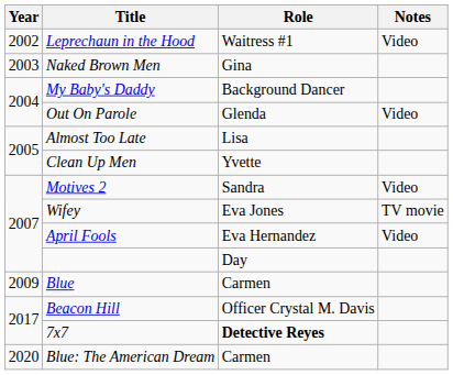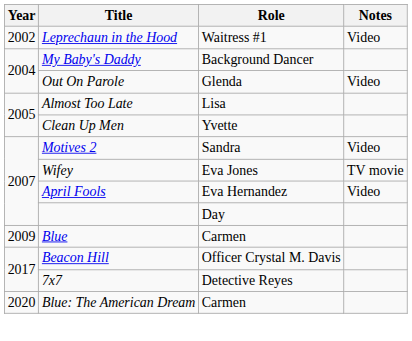 <table class="wikitable sortable">
 <tr>
 <th>Year</th>
 <th>Title</th>
 <th>Role</th>
 <th>Notes</th>
 </tr>
 <tr>
 <td>2002</td>
 <td><em><a href='#'>Leprechaun in the Hood</a></em></td>
 <td>Waitress #1</td>
 <td>Video</td>
-</tr>
-<tr>
-<td>2003</td>
-<td><em>Naked Brown Men</em></td>
-<td>Gina</td>
-<td></td>
 </tr>
 <tr>
 <td rowspan="2">2004</td>
 <td><em><a href='#'>My Baby's Daddy</a></em></td>
 <td>Background Dancer</td>
 <td></td>
 </tr>
 <tr>
 <td><em>Out On Parole</em></td>
 <td>Glenda</td>
 <td>Video</td>
 </tr>
 <tr>
 <td rowspan="2">2005</td>
 <td><em>Almost Too Late</em></td>
 <td>Lisa</td>
 <td></td>
 </tr>
 <tr>
 <td><em>Clean Up Men</em></td>
 <td>Yvette</td>
 <td></td>
 </tr>
 <tr>
 <td rowspan="4">2007</td>
 <td><em><a href='#'>Motives 2</a></em></td>
 <td>Sandra</td>
 <td>Video</td>
 </tr>
 <tr>
 <td><em>Wifey</em></td>
 <td>Eva Jones</td>
 <td>TV movie</td>
 </tr>
 <tr>
 <td><em><a href='#'>April Fools</a></em></td>
 <td>Eva Hernandez</td>
 <td>Video</td>
 </tr>
 <tr>
 <td><em></em></td>
 <td>Day</td>
 <td></td>
 </tr>
 <tr>
 <td>2009</td>
 <td><em><a href='#'>Blue</a></em></td>
 <td>Carmen</td>
 <td></td>
 </tr>
 <tr>
 <td rowspan="2">2017</td>
 <td><em><a href='#'>Beacon Hill</a></em></td>
 <td>Officer Crystal M. Davis</td>
 <td></td>
 </tr>
 <tr>
 <td><em>7x7</em></td>
-<td><strong>Detective Reyes</strong></td>
+<td>Detective Reyes</td>
 <td></td>
 </tr>
 <tr>
 <td>2020</td>
 <td><em>Blue: The American Dream</em></td>
 <td>Carmen</td>
 <td></td>
 </tr>
 </table>
